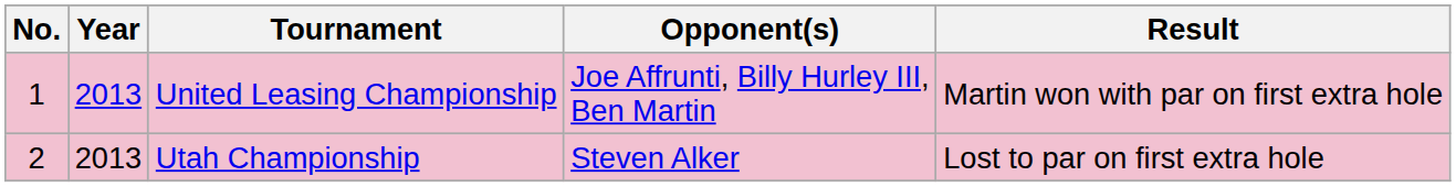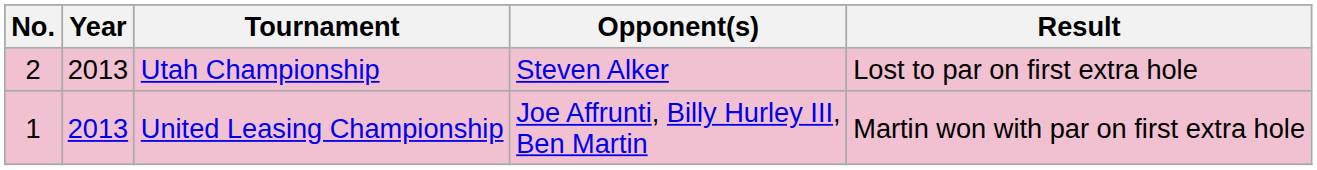 <table class="wikitable" style="font-size:95%;">
 <tr>
 <th>No.</th>
 <th>Year</th>
 <th>Tournament</th>
 <th>Opponent(s)</th>
 <th>Result</th>
 </tr>
 <tr style="background:#F2C1D1;">
+<td align=center>2</td>
+<td>2013</td>
+<td><a href='#'>Utah Championship</a></td>
+<td> <a href='#'>Steven Alker</a></td>
+<td>Lost to par on first extra hole</td>
+</tr>
+<tr style="background:#F2C1D1;">
 <td align=center>1</td>
 <td><a href='#'>2013</a></td>
 <td><a href='#'>United Leasing Championship</a></td>
 <td> <a href='#'>Joe Affrunti</a>,  <a href='#'>Billy Hurley III</a>,<br> <a href='#'>Ben Martin</a></td>
 <td>Martin won with par on first extra hole</td>
 </tr>
-<tr style="background:#F2C1D1;">
-<td align=center>2</td>
-<td>2013</td>
-<td><a href='#'>Utah Championship</a></td>
-<td> <a href='#'>Steven Alker</a></td>
-<td>Lost to par on first extra hole</td>
-</tr>
 </table>
